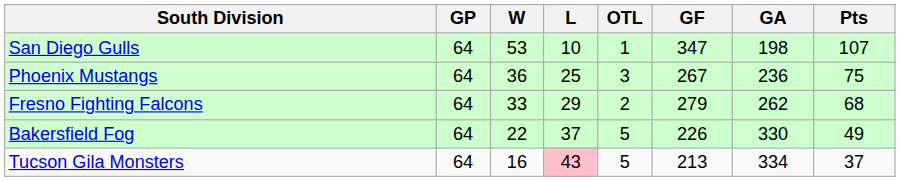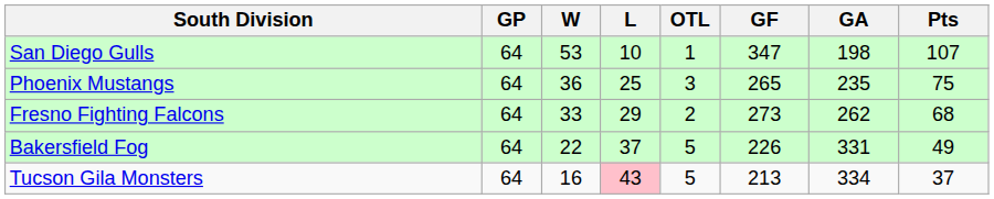 <table class="wikitable">
 <tr>
 <th width="40%">South Division</th>
 <th width="5%">GP</th>
 <th width="5%">W</th>
 <th width="5%">L</th>
 <th width="5%">OTL</th>
 <th width="7.5%">GF</th>
 <th width="7.5%">GA</th>
 <th width="7.5%">Pts</th>
 </tr>
 <tr align="center" bgcolor="#CCFFCC">
 <td align="left"><a href='#'>San Diego Gulls</a></td>
 <td>64</td>
 <td>53</td>
 <td>10</td>
 <td>1</td>
 <td>347</td>
 <td>198</td>
 <td>107</td>
 </tr>
 <tr align="center" bgcolor="#CCFFCC">
 <td align="left"><a href='#'>Phoenix Mustangs</a></td>
 <td>64</td>
 <td>36</td>
 <td>25</td>
 <td>3</td>
-<td>267</td>
-<td>236</td>
+<td>265</td>
+<td>235</td>
 <td>75</td>
 </tr>
 <tr align="center" bgcolor="#CCFFCC">
 <td align="left"><a href='#'>Fresno Fighting Falcons</a></td>
 <td>64</td>
 <td>33</td>
 <td>29</td>
 <td>2</td>
-<td>279</td>
+<td>273</td>
 <td>262</td>
 <td>68</td>
 </tr>
 <tr align="center" bgcolor="#CCFFCC">
 <td align="left"><a href='#'>Bakersfield Fog</a></td>
 <td>64</td>
 <td>22</td>
 <td>37</td>
 <td>5</td>
 <td>226</td>
-<td>330</td>
+<td>331</td>
 <td>49</td>
 </tr>
 <tr align="center">
 <td align="left"><a href='#'>Tucson Gila Monsters</a></td>
 <td>64</td>
 <td>16</td>
 <td style="background: pink;">43</td>
 <td>5</td>
 <td>213</td>
 <td>334</td>
 <td>37</td>
 </tr>
 </table>
